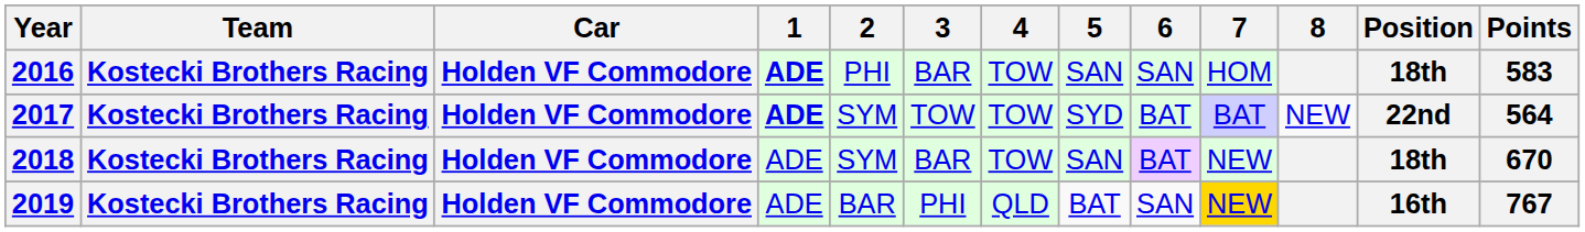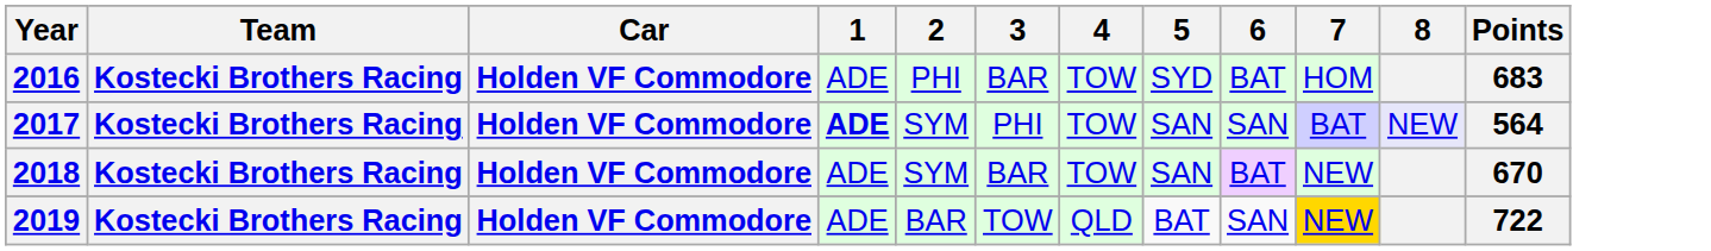 <table class="wikitable" style="text-align:center; font-size:90%">
 <tr>
 <th>Year</th>
 <th>Team</th>
 <th>Car</th>
 <th>1</th>
 <th>2</th>
 <th>3</th>
 <th>4</th>
 <th>5</th>
 <th>6</th>
 <th>7</th>
 <th>8</th>
-<th>Position</th>
 <th>Points</th>
 </tr>
 <tr>
 <th><a href='#'>2016</a></th>
 <th><a href='#'>Kostecki Brothers Racing</a></th>
 <th><a href='#'>Holden VF Commodore</a></th>
-<td style=background:#dfffdf><strong><a href='#'>ADE</a><br></strong></td>
+<td style=background:#dfffdf><a href='#'>ADE</a><br></td>
 <td style=background:#dfffdf><a href='#'>PHI</a><br></td>
 <td style=background:#dfffdf><a href='#'>BAR</a><br></td>
 <td style=background:#dfffdf><a href='#'>TOW</a><br></td>
-<td style=background:#dfffdf><a href='#'>SAN</a><br></td>
-<td style=background:#dfffdf><a href='#'>SAN</a><br></td>
+<td style=background:#dfffdf><a href='#'>SYD</a><br></td>
+<td style=background:#dfffdf><a href='#'>BAT</a><br></td>
 <td style=background:#dfffdf><a href='#'>HOM</a><br></td>
 <th></th>
-<th>18th</th>
-<th>583</th>
+<th>683</th>
 </tr>
 <tr>
 <th><a href='#'>2017</a></th>
 <th><a href='#'>Kostecki Brothers Racing</a></th>
 <th><a href='#'>Holden VF Commodore</a></th>
 <td style=background:#dfffdf><strong><a href='#'>ADE</a><br></strong></td>
 <td style=background:#dfffdf><a href='#'>SYM</a><br></td>
+<td style=background:#dfffdf><a href='#'>PHI</a><br></td>
 <td style=background:#dfffdf><a href='#'>TOW</a><br></td>
-<td style=background:#dfffdf><a href='#'>TOW</a><br></td>
-<td style=background:#dfffdf><a href='#'>SYD</a><br></td>
-<td style=background:#dfffdf><a href='#'>BAT</a><br></td>
+<td style=background:#dfffdf><a href='#'>SAN</a><br></td>
+<td style=background:#dfffdf><a href='#'>SAN</a><br></td>
 <td style=background:#cfcfff><a href='#'>BAT</a><br></td>
-<td><a href='#'>NEW</a></td>
-<th>22nd</th>
+<td style="background: lavender;"><a href='#'>NEW</a></td>
 <th>564</th>
 </tr>
 <tr>
 <th><a href='#'>2018</a></th>
 <th><a href='#'>Kostecki Brothers Racing</a></th>
 <th><a href='#'>Holden VF Commodore</a></th>
 <td style=background:#dfffdf><a href='#'>ADE</a><br></td>
 <td style=background:#dfffdf><a href='#'>SYM</a><br></td>
 <td style=background:#dfffdf><a href='#'>BAR</a><br></td>
 <td style=background:#dfffdf><a href='#'>TOW</a><br></td>
 <td style=background:#dfffdf><a href='#'>SAN</a><br></td>
 <td style=background:#efcfff><a href='#'>BAT</a><br></td>
 <td style=background:#dfffdf><a href='#'>NEW</a><br></td>
 <th></th>
-<th>18th</th>
 <th>670</th>
 </tr>
 <tr>
 <th><a href='#'>2019</a></th>
 <th><a href='#'>Kostecki Brothers Racing</a></th>
 <th><a href='#'>Holden VF Commodore</a></th>
 <td style=background:#dfffdf><a href='#'>ADE</a><br></td>
 <td style=background:#dfffdf><a href='#'>BAR</a><br></td>
-<td style=background:#dfffdf><a href='#'>PHI</a><br></td>
+<td style=background:#dfffdf><a href='#'>TOW</a><br></td>
 <td style=background:#dfffdf><a href='#'>QLD</a><br></td>
 <td><a href='#'>BAT</a></td>
 <td><a href='#'>SAN</a></td>
 <td style="background: gold;"><a href='#'>NEW</a></td>
 <th></th>
-<th>16th</th>
-<th>767</th>
+<th>722</th>
 </tr>
 </table>
